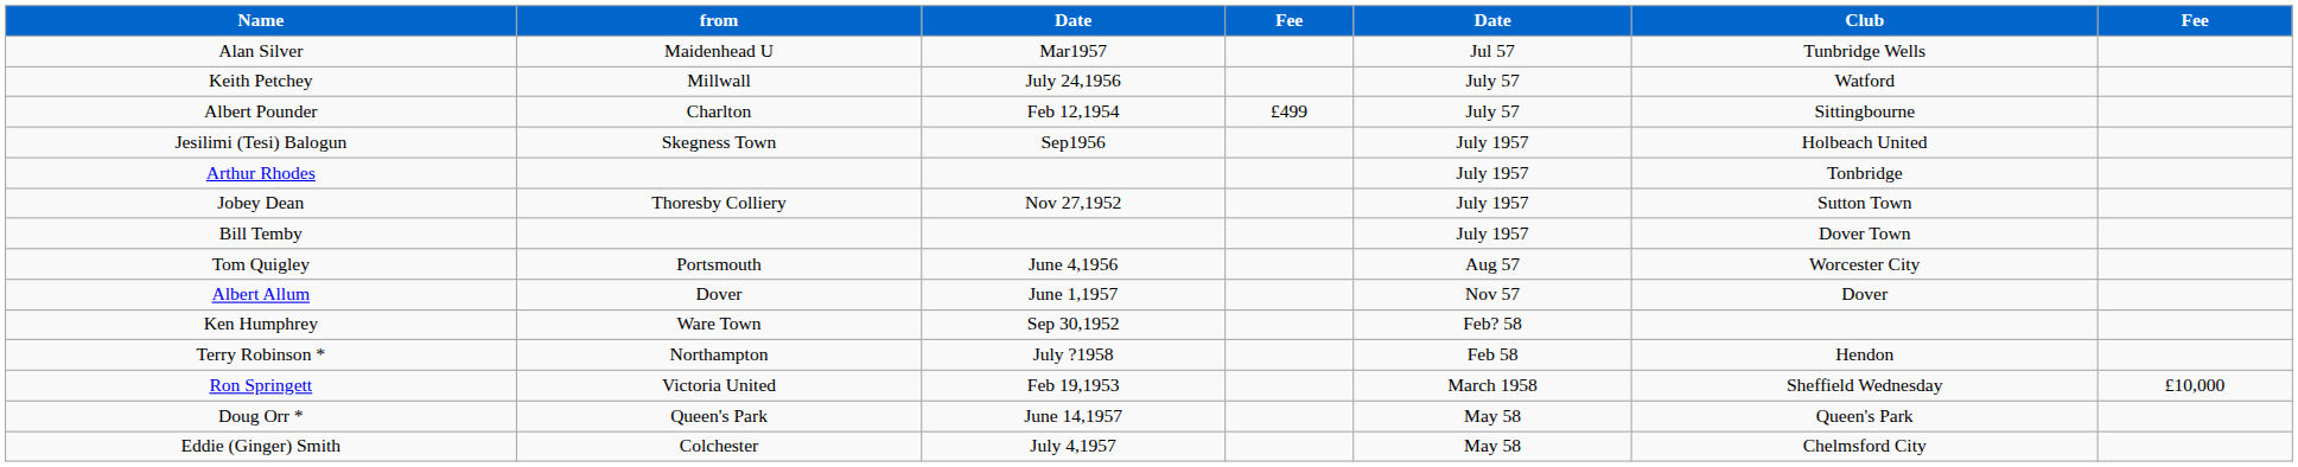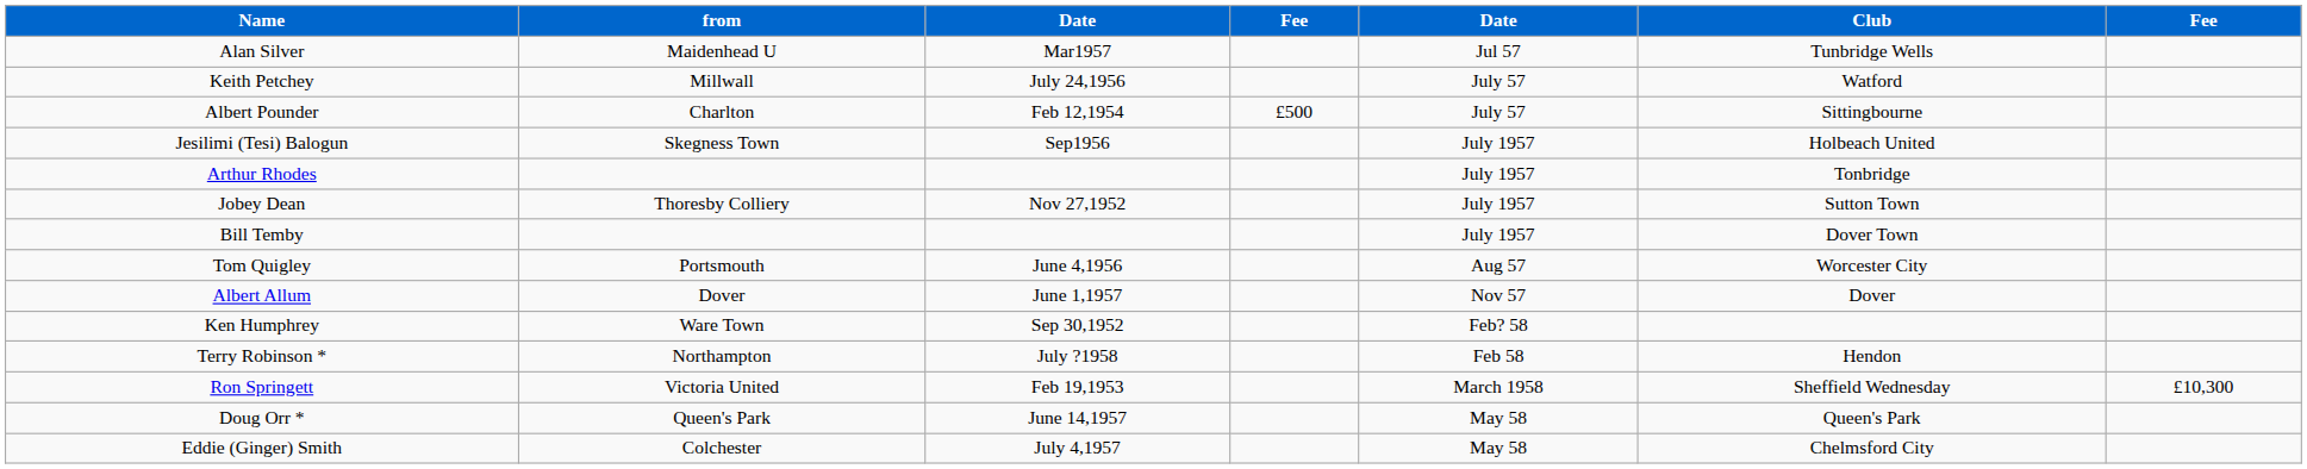 <table class="wikitable" style="text-align:center; font-size:90%; width:90%;">
 <tr>
 <th style="background:#0066CC; color:#FFFFFF; text-align:center;"><strong>Name</strong></th>
 <th style="background:#0066CC; color:#FFFFFF; text-align:center;">from</th>
 <th style="background:#0066CC; color:#FFFFFF; text-align:center;">Date</th>
 <th style="background:#0066CC; color:#FFFFFF; text-align:center;">Fee</th>
 <th style="background:#0066CC; color:#FFFFFF; text-align:center;"><strong>Date</strong></th>
 <th style="background:#0066CC; color:#FFFFFF; text-align:center;">Club</th>
 <th style="background:#0066CC; color:#FFFFFF; text-align:center;">Fee</th>
 </tr>
 <tr>
 <td>Alan Silver</td>
 <td>Maidenhead U</td>
 <td>Mar1957</td>
 <td></td>
 <td>Jul 57</td>
 <td>Tunbridge Wells</td>
 <td></td>
 </tr>
 <tr>
 <td>Keith Petchey</td>
 <td>Millwall</td>
 <td>July 24,1956</td>
 <td></td>
 <td>July 57</td>
 <td>Watford</td>
 <td></td>
 </tr>
 <tr>
 <td>Albert Pounder</td>
 <td>Charlton</td>
 <td>Feb 12,1954</td>
-<td>£499</td>
+<td>£500</td>
 <td>July 57</td>
 <td>Sittingbourne</td>
 <td></td>
 </tr>
 <tr>
 <td>Jesilimi (Tesi) Balogun</td>
 <td>Skegness Town</td>
 <td>Sep1956</td>
 <td></td>
 <td>July 1957</td>
 <td>Holbeach United</td>
 <td></td>
 </tr>
 <tr>
 <td><a href='#'>Arthur Rhodes</a></td>
 <td></td>
 <td></td>
 <td></td>
 <td>July 1957</td>
 <td>Tonbridge</td>
 <td></td>
 </tr>
 <tr>
 <td>Jobey Dean</td>
 <td>Thoresby Colliery</td>
 <td>Nov 27,1952</td>
 <td></td>
 <td>July 1957</td>
 <td>Sutton Town</td>
 <td></td>
 </tr>
 <tr>
 <td>Bill Temby</td>
 <td></td>
 <td></td>
 <td></td>
 <td>July 1957</td>
 <td>Dover Town</td>
 <td></td>
 </tr>
 <tr>
 <td>Tom Quigley</td>
 <td>Portsmouth</td>
 <td>June 4,1956</td>
 <td></td>
 <td>Aug 57</td>
 <td>Worcester City</td>
 <td></td>
 </tr>
 <tr>
 <td><a href='#'>Albert Allum</a></td>
 <td>Dover</td>
 <td>June 1,1957</td>
 <td></td>
 <td>Nov 57</td>
 <td>Dover</td>
 <td></td>
 </tr>
 <tr>
 <td>Ken Humphrey</td>
 <td>Ware Town</td>
 <td>Sep 30,1952</td>
 <td></td>
 <td>Feb? 58</td>
 <td></td>
 <td></td>
 </tr>
 <tr>
 <td>Terry Robinson *</td>
 <td>Northampton</td>
 <td>July ?1958</td>
 <td></td>
 <td>Feb 58</td>
 <td>Hendon</td>
 <td></td>
 </tr>
 <tr>
 <td><a href='#'>Ron Springett</a></td>
 <td>Victoria United</td>
 <td>Feb 19,1953</td>
 <td></td>
 <td>March 1958</td>
 <td>Sheffield Wednesday</td>
-<td>£10,000</td>
+<td>£10,300</td>
 </tr>
 <tr>
 <td>Doug Orr *</td>
 <td>Queen's Park</td>
 <td>June 14,1957</td>
 <td></td>
 <td>May 58</td>
 <td>Queen's Park</td>
 <td></td>
 </tr>
 <tr>
 <td>Eddie (Ginger) Smith</td>
 <td>Colchester</td>
 <td>July 4,1957</td>
 <td></td>
 <td>May 58</td>
 <td>Chelmsford City</td>
 <td></td>
 </tr>
 </table>
